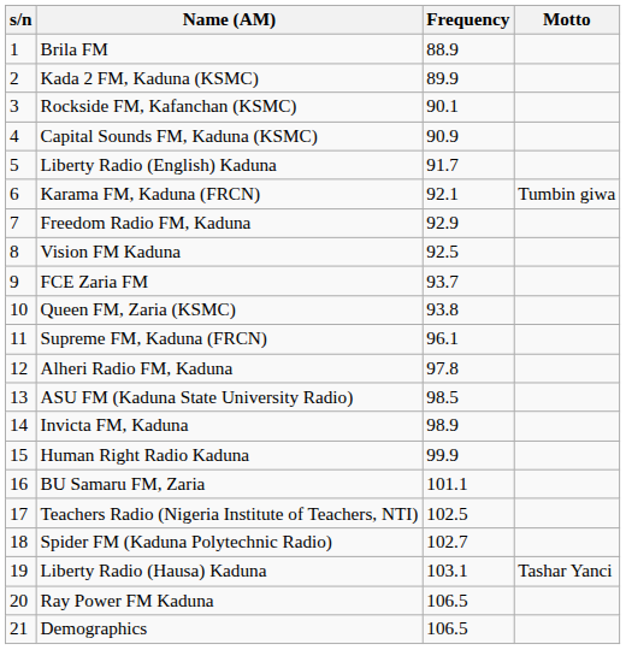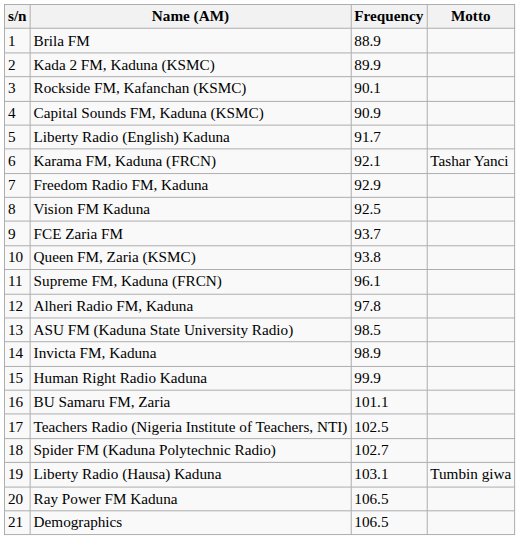 <table class="wikitable sortable">
 <tr>
 <th>s/n</th>
 <th>Name (AM)</th>
 <th>Frequency</th>
 <th>Motto</th>
 </tr>
 <tr>
 <td>1</td>
 <td>Brila FM</td>
 <td>88.9</td>
 <td></td>
 </tr>
 <tr>
 <td>2</td>
 <td>Kada 2 FM, Kaduna (KSMC)</td>
 <td>89.9</td>
 <td></td>
 </tr>
 <tr>
 <td>3</td>
 <td>Rockside FM, Kafanchan (KSMC)</td>
 <td>90.1</td>
 <td></td>
 </tr>
 <tr>
 <td>4</td>
 <td>Capital Sounds FM, Kaduna (KSMC)</td>
 <td>90.9</td>
 <td></td>
 </tr>
 <tr>
 <td>5</td>
 <td>Liberty Radio (English) Kaduna</td>
 <td>91.7</td>
 <td></td>
 </tr>
 <tr>
 <td>6</td>
 <td>Karama FM, Kaduna (FRCN)</td>
 <td>92.1</td>
-<td>Tumbin giwa</td>
+<td>Tashar Yanci</td>
 </tr>
 <tr>
 <td>7</td>
 <td>Freedom Radio FM, Kaduna</td>
 <td>92.9</td>
 <td></td>
 </tr>
 <tr>
 <td>8</td>
 <td>Vision FM Kaduna</td>
 <td>92.5</td>
 <td></td>
 </tr>
 <tr>
 <td>9</td>
 <td>FCE Zaria FM</td>
 <td>93.7</td>
 <td></td>
 </tr>
 <tr>
 <td>10</td>
 <td>Queen FM, Zaria (KSMC)</td>
 <td>93.8</td>
 <td></td>
 </tr>
 <tr>
 <td>11</td>
 <td>Supreme FM, Kaduna (FRCN)</td>
 <td>96.1</td>
 <td></td>
 </tr>
 <tr>
 <td>12</td>
 <td>Alheri Radio FM, Kaduna</td>
 <td>97.8</td>
 <td></td>
 </tr>
 <tr>
 <td>13</td>
 <td>ASU FM (Kaduna State University Radio)</td>
 <td>98.5</td>
 <td></td>
 </tr>
 <tr>
 <td>14</td>
 <td>Invicta FM, Kaduna</td>
 <td>98.9</td>
 <td></td>
 </tr>
 <tr>
 <td>15</td>
 <td>Human Right Radio Kaduna</td>
 <td>99.9</td>
 <td></td>
 </tr>
 <tr>
 <td>16</td>
 <td>BU Samaru FM, Zaria</td>
 <td>101.1</td>
 <td></td>
 </tr>
 <tr>
 <td>17</td>
 <td>Teachers Radio (Nigeria Institute of Teachers, NTI)</td>
 <td>102.5</td>
 <td></td>
 </tr>
 <tr>
 <td>18</td>
 <td>Spider FM (Kaduna Polytechnic Radio)</td>
 <td>102.7</td>
 <td></td>
 </tr>
 <tr>
 <td>19</td>
 <td>Liberty Radio (Hausa) Kaduna</td>
 <td>103.1</td>
-<td>Tashar Yanci</td>
+<td>Tumbin giwa</td>
 </tr>
 <tr>
 <td>20</td>
 <td>Ray Power FM Kaduna</td>
 <td>106.5</td>
 <td></td>
 </tr>
 <tr>
 <td>21</td>
 <td>Demographics</td>
 <td>106.5</td>
 <td></td>
 </tr>
 </table>
